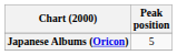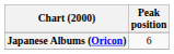 <table class="wikitable sortable plainrowheaders" style="text-align:center">
 <tr>
 <th scope="col">Chart (2000)</th>
 <th scope="col">Peak<br>position</th>
 </tr>
 <tr>
 </tr>
 <tr>
 </tr>
 <tr>
 </tr>
 <tr>
 </tr>
 <tr>
 </tr>
 <tr>
 <th scope="row">Japanese Albums (<a href='#'>Oricon</a>)</th>
-<td>5</td>
+<td>6</td>
 </tr>
 <tr>
 </tr>
 <tr>
 </tr>
 <tr>
 </tr>
 <tr>
 </tr>
 <tr>
 </tr>
 </table>
